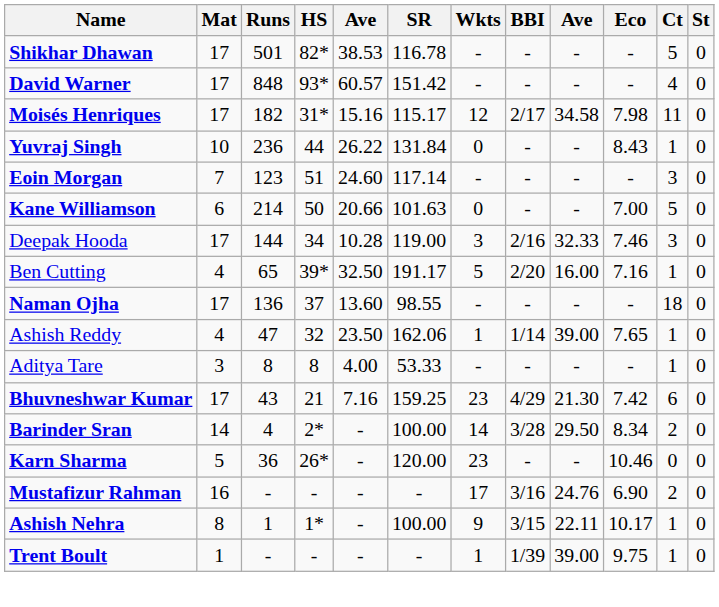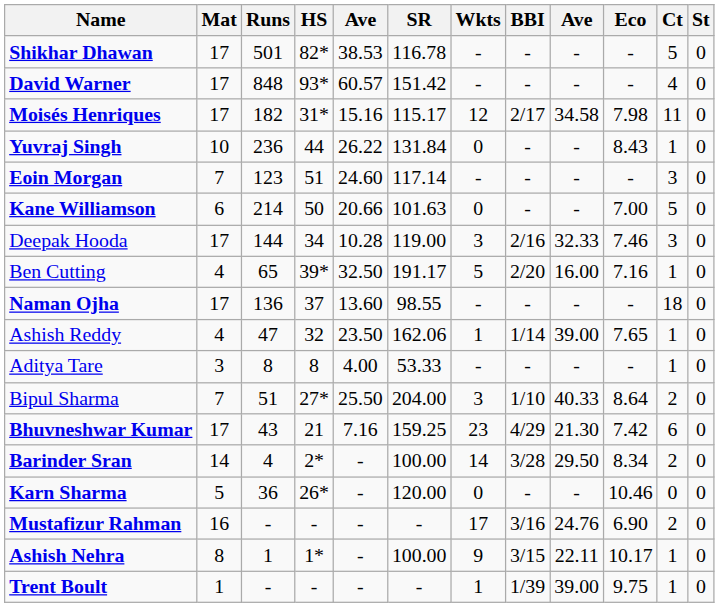 <table class="wikitable sortable">
 <tr>
 <th>Name</th>
 <th>Mat</th>
 <th>Runs</th>
 <th>HS</th>
 <th>Ave</th>
 <th>SR</th>
 <th>Wkts</th>
 <th>BBI</th>
 <th>Ave</th>
 <th>Eco</th>
 <th>Ct</th>
 <th>St</th>
 </tr>
 <tr>
 <td><strong><a href='#'>Shikhar Dhawan</a></strong></td>
 <td style="text-align:center;">17</td>
 <td style="text-align:center;">501</td>
 <td style="text-align:center;">82*</td>
 <td style="text-align:center;">38.53</td>
 <td style="text-align:center;">116.78</td>
 <td style="text-align:center;">-</td>
 <td style="text-align:center;">-</td>
 <td style="text-align:center;">-</td>
 <td style="text-align:center;">-</td>
 <td style="text-align:center;">5</td>
 <td style="text-align:center;">0</td>
 </tr>
 <tr>
 <td><strong><a href='#'>David Warner</a></strong></td>
 <td style="text-align:center;">17</td>
 <td style="text-align:center;">848</td>
 <td style="text-align:center;">93*</td>
 <td style="text-align:center;">60.57</td>
 <td style="text-align:center;">151.42</td>
 <td style="text-align:center;">-</td>
 <td style="text-align:center;">-</td>
 <td style="text-align:center;">-</td>
 <td style="text-align:center;">-</td>
 <td style="text-align:center;">4</td>
 <td style="text-align:center;">0</td>
 </tr>
 <tr>
 <td><strong><a href='#'>Moisés Henriques</a></strong></td>
 <td style="text-align:center;">17</td>
 <td style="text-align:center;">182</td>
 <td style="text-align:center;">31*</td>
 <td style="text-align:center;">15.16</td>
 <td style="text-align:center;">115.17</td>
 <td style="text-align:center;">12</td>
 <td style="text-align:center;">2/17</td>
 <td style="text-align:center;">34.58</td>
 <td style="text-align:center;">7.98</td>
 <td style="text-align:center;">11</td>
 <td style="text-align:center;">0</td>
 </tr>
 <tr>
 <td><strong><a href='#'>Yuvraj Singh</a></strong></td>
 <td style="text-align:center;">10</td>
 <td style="text-align:center;">236</td>
 <td style="text-align:center;">44</td>
 <td style="text-align:center;">26.22</td>
 <td style="text-align:center;">131.84</td>
 <td style="text-align:center;">0</td>
 <td style="text-align:center;">-</td>
 <td style="text-align:center;">-</td>
 <td style="text-align:center;">8.43</td>
 <td style="text-align:center;">1</td>
 <td style="text-align:center;">0</td>
 </tr>
 <tr>
 <td><strong><a href='#'>Eoin Morgan</a></strong></td>
 <td style="text-align:center;">7</td>
 <td style="text-align:center;">123</td>
 <td style="text-align:center;">51</td>
 <td style="text-align:center;">24.60</td>
 <td style="text-align:center;">117.14</td>
 <td style="text-align:center;">-</td>
 <td style="text-align:center;">-</td>
 <td style="text-align:center;">-</td>
 <td style="text-align:center;">-</td>
 <td style="text-align:center;">3</td>
 <td style="text-align:center;">0</td>
 </tr>
 <tr>
 <td><strong><a href='#'>Kane Williamson</a></strong></td>
 <td style="text-align:center;">6</td>
 <td style="text-align:center;">214</td>
 <td style="text-align:center;">50</td>
 <td style="text-align:center;">20.66</td>
 <td style="text-align:center;">101.63</td>
 <td style="text-align:center;">0</td>
 <td style="text-align:center;">-</td>
 <td style="text-align:center;">-</td>
 <td style="text-align:center;">7.00</td>
 <td style="text-align:center;">5</td>
 <td style="text-align:center;">0</td>
 </tr>
 <tr>
 <td><a href='#'>Deepak Hooda</a></td>
 <td style="text-align:center;">17</td>
 <td style="text-align:center;">144</td>
 <td style="text-align:center;">34</td>
 <td style="text-align:center;">10.28</td>
 <td style="text-align:center;">119.00</td>
 <td style="text-align:center;">3</td>
 <td style="text-align:center;">2/16</td>
 <td style="text-align:center;">32.33</td>
 <td style="text-align:center;">7.46</td>
 <td style="text-align:center;">3</td>
 <td style="text-align:center;">0</td>
 </tr>
 <tr>
 <td><a href='#'>Ben Cutting</a></td>
 <td style="text-align:center;">4</td>
 <td style="text-align:center;">65</td>
 <td style="text-align:center;">39*</td>
 <td style="text-align:center;">32.50</td>
 <td style="text-align:center;">191.17</td>
 <td style="text-align:center;">5</td>
 <td style="text-align:center;">2/20</td>
 <td style="text-align:center;">16.00</td>
 <td style="text-align:center;">7.16</td>
 <td style="text-align:center;">1</td>
 <td style="text-align:center;">0</td>
 </tr>
 <tr>
 <td><strong><a href='#'>Naman Ojha</a></strong></td>
 <td style="text-align:center;">17</td>
 <td style="text-align:center;">136</td>
 <td style="text-align:center;">37</td>
 <td style="text-align:center;">13.60</td>
 <td style="text-align:center;">98.55</td>
 <td style="text-align:center;">-</td>
 <td style="text-align:center;">-</td>
 <td style="text-align:center;">-</td>
 <td style="text-align:center;">-</td>
 <td style="text-align:center;">18</td>
 <td style="text-align:center;">0</td>
 </tr>
 <tr>
 <td><a href='#'>Ashish Reddy</a></td>
 <td style="text-align:center;">4</td>
 <td style="text-align:center;">47</td>
 <td style="text-align:center;">32</td>
 <td style="text-align:center;">23.50</td>
 <td style="text-align:center;">162.06</td>
 <td style="text-align:center;">1</td>
 <td style="text-align:center;">1/14</td>
 <td style="text-align:center;">39.00</td>
 <td style="text-align:center;">7.65</td>
 <td style="text-align:center;">1</td>
 <td style="text-align:center;">0</td>
 </tr>
 <tr>
 <td><a href='#'>Aditya Tare</a></td>
 <td style="text-align:center;">3</td>
 <td style="text-align:center;">8</td>
 <td style="text-align:center;">8</td>
 <td style="text-align:center;">4.00</td>
 <td style="text-align:center;">53.33</td>
 <td style="text-align:center;">-</td>
 <td style="text-align:center;">-</td>
 <td style="text-align:center;">-</td>
 <td style="text-align:center;">-</td>
 <td style="text-align:center;">1</td>
 <td style="text-align:center;">0</td>
 </tr>
 <tr>
+<td><a href='#'>Bipul Sharma</a></td>
+<td style="text-align:center;">7</td>
+<td style="text-align:center;">51</td>
+<td style="text-align:center;">27*</td>
+<td style="text-align:center;">25.50</td>
+<td style="text-align:center;">204.00</td>
+<td style="text-align:center;">3</td>
+<td style="text-align:center;">1/10</td>
+<td style="text-align:center;">40.33</td>
+<td style="text-align:center;">8.64</td>
+<td style="text-align:center;">2</td>
+<td style="text-align:center;">0</td>
+</tr>
+<tr>
 <td><strong><a href='#'>Bhuvneshwar Kumar</a></strong></td>
 <td style="text-align:center;">17</td>
 <td style="text-align:center;">43</td>
 <td style="text-align:center;">21</td>
 <td style="text-align:center;">7.16</td>
 <td style="text-align:center;">159.25</td>
 <td style="text-align:center;">23</td>
 <td style="text-align:center;">4/29</td>
 <td style="text-align:center;">21.30</td>
 <td style="text-align:center;">7.42</td>
 <td style="text-align:center;">6</td>
 <td style="text-align:center;">0</td>
 </tr>
 <tr>
 <td><strong><a href='#'>Barinder Sran</a></strong></td>
 <td style="text-align:center;">14</td>
 <td style="text-align:center;">4</td>
 <td style="text-align:center;">2*</td>
 <td style="text-align:center;">-</td>
 <td style="text-align:center;">100.00</td>
 <td style="text-align:center;">14</td>
 <td style="text-align:center;">3/28</td>
 <td style="text-align:center;">29.50</td>
 <td style="text-align:center;">8.34</td>
 <td style="text-align:center;">2</td>
 <td style="text-align:center;">0</td>
 </tr>
 <tr>
 <td><strong><a href='#'>Karn Sharma</a></strong></td>
 <td style="text-align:center;">5</td>
 <td style="text-align:center;">36</td>
 <td style="text-align:center;">26*</td>
 <td style="text-align:center;">-</td>
 <td style="text-align:center;">120.00</td>
-<td style="text-align:center;">23</td>
+<td style="text-align:center;">0</td>
 <td style="text-align:center;">-</td>
 <td style="text-align:center;">-</td>
 <td style="text-align:center;">10.46</td>
 <td style="text-align:center;">0</td>
 <td style="text-align:center;">0</td>
 </tr>
 <tr>
 <td><strong><a href='#'>Mustafizur Rahman</a></strong></td>
 <td style="text-align:center;">16</td>
 <td style="text-align:center;">-</td>
 <td style="text-align:center;">-</td>
 <td style="text-align:center;">-</td>
 <td style="text-align:center;">-</td>
 <td style="text-align:center;">17</td>
 <td style="text-align:center;">3/16</td>
 <td style="text-align:center;">24.76</td>
 <td style="text-align:center;">6.90</td>
 <td style="text-align:center;">2</td>
 <td style="text-align:center;">0</td>
 </tr>
 <tr>
 <td><strong><a href='#'>Ashish Nehra</a></strong></td>
 <td style="text-align:center;">8</td>
 <td style="text-align:center;">1</td>
 <td style="text-align:center;">1*</td>
 <td style="text-align:center;">-</td>
 <td style="text-align:center;">100.00</td>
 <td style="text-align:center;">9</td>
 <td style="text-align:center;">3/15</td>
 <td style="text-align:center;">22.11</td>
 <td style="text-align:center;">10.17</td>
 <td style="text-align:center;">1</td>
 <td style="text-align:center;">0</td>
 </tr>
 <tr>
 <td><strong><a href='#'>Trent Boult</a></strong></td>
 <td style="text-align:center;">1</td>
 <td style="text-align:center;">-</td>
 <td style="text-align:center;">-</td>
 <td style="text-align:center;">-</td>
 <td style="text-align:center;">-</td>
 <td style="text-align:center;">1</td>
 <td style="text-align:center;">1/39</td>
 <td style="text-align:center;">39.00</td>
 <td style="text-align:center;">9.75</td>
 <td style="text-align:center;">1</td>
 <td style="text-align:center;">0</td>
 </tr>
 </table>
